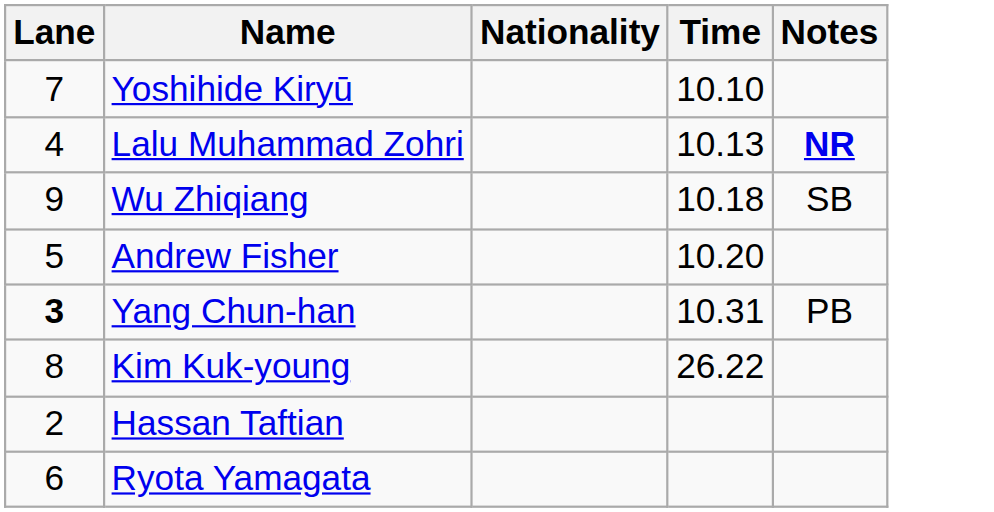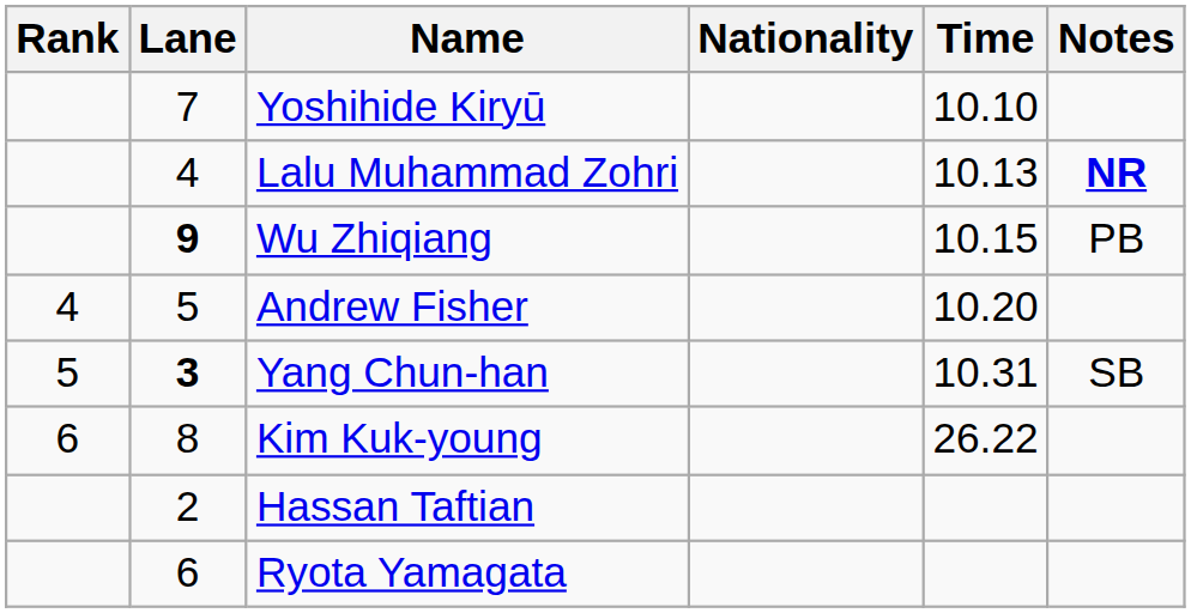 <table class="wikitable sortable" style="text-align:center">
 <tr>
+<th>Rank</th>
 <th>Lane</th>
 <th>Name</th>
 <th>Nationality</th>
 <th>Time</th>
 <th>Notes</th>
 </tr>
 <tr>
+<td></td>
 <td>7</td>
 <td align=left><a href='#'>Yoshihide Kiryū</a></td>
 <td align=left></td>
 <td>10.10</td>
 <td></td>
 </tr>
 <tr>
+<td></td>
 <td>4</td>
 <td align=left><a href='#'>Lalu Muhammad Zohri</a></td>
 <td align=left></td>
 <td>10.13</td>
 <td><strong><a href='#'>NR</a></strong></td>
 </tr>
 <tr>
-<td>9</td>
+<td></td>
+<td><strong>9</strong></td>
 <td align=left><a href='#'>Wu Zhiqiang</a></td>
 <td align=left></td>
-<td>10.18</td>
-<td>SB</td>
+<td>10.15</td>
+<td>PB</td>
 </tr>
 <tr>
+<td>4</td>
 <td>5</td>
 <td align=left><a href='#'>Andrew Fisher</a></td>
 <td align=left></td>
 <td>10.20</td>
 <td></td>
 </tr>
 <tr>
+<td>5</td>
 <td><strong>3</strong></td>
 <td align=left><a href='#'>Yang Chun-han</a></td>
 <td align=left></td>
 <td>10.31</td>
-<td>PB</td>
+<td>SB</td>
 </tr>
 <tr>
+<td>6</td>
 <td>8</td>
 <td align=left><a href='#'>Kim Kuk-young</a></td>
 <td align=left></td>
 <td>26.22</td>
 <td></td>
 </tr>
 <tr>
+<td></td>
 <td>2</td>
 <td align=left><a href='#'>Hassan Taftian</a></td>
 <td align=left></td>
 <td></td>
 <td></td>
 </tr>
 <tr>
+<td></td>
 <td>6</td>
 <td align=left><a href='#'>Ryota Yamagata</a></td>
 <td align=left></td>
 <td></td>
 <td></td>
 </tr>
 </table>
